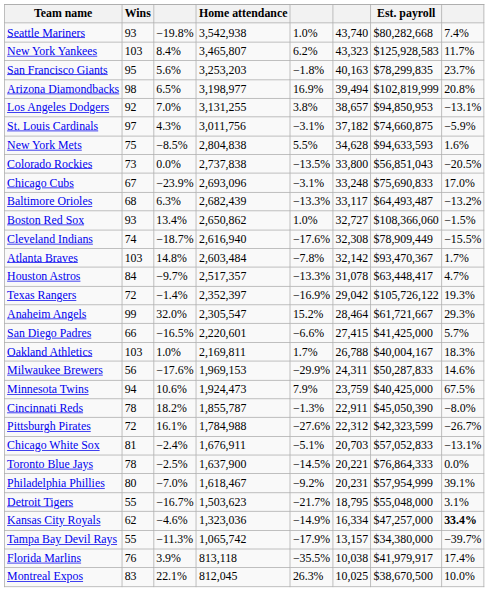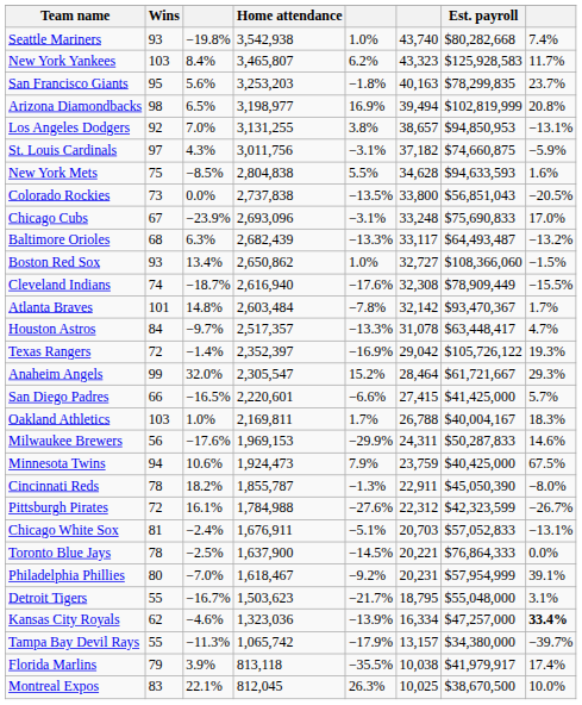 <table class="wikitable sortable">
 <tr style="text-align:center; font-size:larger;">
 </tr>
 <tr>
 <th>Team name</th>
 <th>Wins</th>
 <th></th>
 <th>Home attendance</th>
 <th></th>
 <th></th>
 <th>Est. payroll</th>
 <th></th>
 </tr>
 <tr>
 <td><a href='#'>Seattle Mariners</a></td>
 <td>93</td>
 <td>−19.8%</td>
 <td>3,542,938</td>
 <td>1.0%</td>
 <td>43,740</td>
 <td>$80,282,668</td>
 <td>7.4%</td>
 </tr>
 <tr>
 <td><a href='#'>New York Yankees</a></td>
 <td>103</td>
 <td>8.4%</td>
 <td>3,465,807</td>
 <td>6.2%</td>
 <td>43,323</td>
 <td>$125,928,583</td>
 <td>11.7%</td>
 </tr>
 <tr>
 <td><a href='#'>San Francisco Giants</a></td>
 <td>95</td>
 <td>5.6%</td>
 <td>3,253,203</td>
 <td>−1.8%</td>
 <td>40,163</td>
 <td>$78,299,835</td>
 <td>23.7%</td>
 </tr>
 <tr>
 <td><a href='#'>Arizona Diamondbacks</a></td>
 <td>98</td>
 <td>6.5%</td>
 <td>3,198,977</td>
 <td>16.9%</td>
 <td>39,494</td>
 <td>$102,819,999</td>
 <td>20.8%</td>
 </tr>
 <tr>
 <td><a href='#'>Los Angeles Dodgers</a></td>
 <td>92</td>
 <td>7.0%</td>
 <td>3,131,255</td>
 <td>3.8%</td>
 <td>38,657</td>
 <td>$94,850,953</td>
 <td>−13.1%</td>
 </tr>
 <tr>
 <td><a href='#'>St. Louis Cardinals</a></td>
 <td>97</td>
 <td>4.3%</td>
 <td>3,011,756</td>
 <td>−3.1%</td>
 <td>37,182</td>
 <td>$74,660,875</td>
 <td>−5.9%</td>
 </tr>
 <tr>
 <td><a href='#'>New York Mets</a></td>
 <td>75</td>
 <td>−8.5%</td>
 <td>2,804,838</td>
 <td>5.5%</td>
 <td>34,628</td>
 <td>$94,633,593</td>
 <td>1.6%</td>
 </tr>
 <tr>
 <td><a href='#'>Colorado Rockies</a></td>
 <td>73</td>
 <td>0.0%</td>
 <td>2,737,838</td>
 <td>−13.5%</td>
 <td>33,800</td>
 <td>$56,851,043</td>
 <td>−20.5%</td>
 </tr>
 <tr>
 <td><a href='#'>Chicago Cubs</a></td>
 <td>67</td>
 <td>−23.9%</td>
 <td>2,693,096</td>
 <td>−3.1%</td>
 <td>33,248</td>
 <td>$75,690,833</td>
 <td>17.0%</td>
 </tr>
 <tr>
 <td><a href='#'>Baltimore Orioles</a></td>
 <td>68</td>
 <td>6.3%</td>
 <td>2,682,439</td>
 <td>−13.3%</td>
 <td>33,117</td>
 <td>$64,493,487</td>
 <td>−13.2%</td>
 </tr>
 <tr>
 <td><a href='#'>Boston Red Sox</a></td>
 <td>93</td>
 <td>13.4%</td>
 <td>2,650,862</td>
 <td>1.0%</td>
 <td>32,727</td>
 <td>$108,366,060</td>
 <td>−1.5%</td>
 </tr>
 <tr>
 <td><a href='#'>Cleveland Indians</a></td>
 <td>74</td>
 <td>−18.7%</td>
 <td>2,616,940</td>
 <td>−17.6%</td>
 <td>32,308</td>
 <td>$78,909,449</td>
 <td>−15.5%</td>
 </tr>
 <tr>
 <td><a href='#'>Atlanta Braves</a></td>
-<td>103</td>
+<td>101</td>
 <td>14.8%</td>
 <td>2,603,484</td>
 <td>−7.8%</td>
 <td>32,142</td>
 <td>$93,470,367</td>
 <td>1.7%</td>
 </tr>
 <tr>
 <td><a href='#'>Houston Astros</a></td>
 <td>84</td>
 <td>−9.7%</td>
 <td>2,517,357</td>
 <td>−13.3%</td>
 <td>31,078</td>
 <td>$63,448,417</td>
 <td>4.7%</td>
 </tr>
 <tr>
 <td><a href='#'>Texas Rangers</a></td>
 <td>72</td>
 <td>−1.4%</td>
 <td>2,352,397</td>
 <td>−16.9%</td>
 <td>29,042</td>
 <td>$105,726,122</td>
 <td>19.3%</td>
 </tr>
 <tr>
 <td><a href='#'>Anaheim Angels</a></td>
 <td>99</td>
 <td>32.0%</td>
 <td>2,305,547</td>
 <td>15.2%</td>
 <td>28,464</td>
 <td>$61,721,667</td>
 <td>29.3%</td>
 </tr>
 <tr>
 <td><a href='#'>San Diego Padres</a></td>
 <td>66</td>
 <td>−16.5%</td>
 <td>2,220,601</td>
 <td>−6.6%</td>
 <td>27,415</td>
 <td>$41,425,000</td>
 <td>5.7%</td>
 </tr>
 <tr>
 <td><a href='#'>Oakland Athletics</a></td>
 <td>103</td>
 <td>1.0%</td>
 <td>2,169,811</td>
 <td>1.7%</td>
 <td>26,788</td>
 <td>$40,004,167</td>
 <td>18.3%</td>
 </tr>
 <tr>
 <td><a href='#'>Milwaukee Brewers</a></td>
 <td>56</td>
 <td>−17.6%</td>
 <td>1,969,153</td>
 <td>−29.9%</td>
 <td>24,311</td>
 <td>$50,287,833</td>
 <td>14.6%</td>
 </tr>
 <tr>
 <td><a href='#'>Minnesota Twins</a></td>
 <td>94</td>
 <td>10.6%</td>
 <td>1,924,473</td>
 <td>7.9%</td>
 <td>23,759</td>
 <td>$40,425,000</td>
 <td>67.5%</td>
 </tr>
 <tr>
 <td><a href='#'>Cincinnati Reds</a></td>
 <td>78</td>
 <td>18.2%</td>
 <td>1,855,787</td>
 <td>−1.3%</td>
 <td>22,911</td>
 <td>$45,050,390</td>
 <td>−8.0%</td>
 </tr>
 <tr>
 <td><a href='#'>Pittsburgh Pirates</a></td>
 <td>72</td>
 <td>16.1%</td>
 <td>1,784,988</td>
 <td>−27.6%</td>
 <td>22,312</td>
 <td>$42,323,599</td>
 <td>−26.7%</td>
 </tr>
 <tr>
 <td><a href='#'>Chicago White Sox</a></td>
 <td>81</td>
 <td>−2.4%</td>
 <td>1,676,911</td>
 <td>−5.1%</td>
 <td>20,703</td>
 <td>$57,052,833</td>
 <td>−13.1%</td>
 </tr>
 <tr>
 <td><a href='#'>Toronto Blue Jays</a></td>
 <td>78</td>
 <td>−2.5%</td>
 <td>1,637,900</td>
 <td>−14.5%</td>
 <td>20,221</td>
 <td>$76,864,333</td>
 <td>0.0%</td>
 </tr>
 <tr>
 <td><a href='#'>Philadelphia Phillies</a></td>
 <td>80</td>
 <td>−7.0%</td>
 <td>1,618,467</td>
 <td>−9.2%</td>
 <td>20,231</td>
 <td>$57,954,999</td>
 <td>39.1%</td>
 </tr>
 <tr>
 <td><a href='#'>Detroit Tigers</a></td>
 <td>55</td>
 <td>−16.7%</td>
 <td>1,503,623</td>
 <td>−21.7%</td>
 <td>18,795</td>
 <td>$55,048,000</td>
 <td>3.1%</td>
 </tr>
 <tr>
 <td><a href='#'>Kansas City Royals</a></td>
 <td>62</td>
 <td>−4.6%</td>
 <td>1,323,036</td>
-<td>−14.9%</td>
+<td>−13.9%</td>
 <td>16,334</td>
 <td>$47,257,000</td>
 <td><strong>33.4%</strong></td>
 </tr>
 <tr>
 <td><a href='#'>Tampa Bay Devil Rays</a></td>
 <td>55</td>
 <td>−11.3%</td>
 <td>1,065,742</td>
 <td>−17.9%</td>
 <td>13,157</td>
 <td>$34,380,000</td>
 <td>−39.7%</td>
 </tr>
 <tr>
 <td><a href='#'>Florida Marlins</a></td>
-<td>76</td>
+<td>79</td>
 <td>3.9%</td>
 <td>813,118</td>
 <td>−35.5%</td>
 <td>10,038</td>
 <td>$41,979,917</td>
 <td>17.4%</td>
 </tr>
 <tr>
 <td><a href='#'>Montreal Expos</a></td>
 <td>83</td>
 <td>22.1%</td>
 <td>812,045</td>
 <td>26.3%</td>
 <td>10,025</td>
 <td>$38,670,500</td>
 <td>10.0%</td>
 </tr>
 </table>
